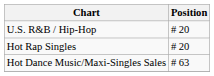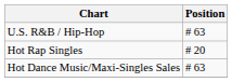 <table class="wikitable">
 <tr>
 <th align="left">Chart</th>
 <th align="left">Position</th>
 </tr>
 <tr>
 <td align="left">U.S. R&B / Hip-Hop</td>
-<td align="left"># 20</td>
+<td align="left"># 63</td>
 </tr>
 <tr>
 <td align="left">Hot Rap Singles</td>
 <td align="left"># 20</td>
 </tr>
 <tr>
 <td align="left">Hot Dance Music/Maxi-Singles Sales</td>
 <td align="left"># 63</td>
 </tr>
 <tr>
 </tr>
 </table>
